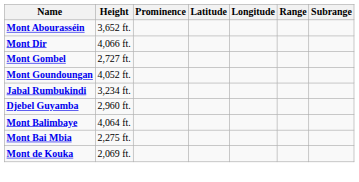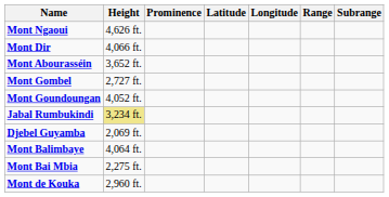 <table class="wikitable sortable">
 <tr>
 <th>Name</th>
 <th>Height</th>
 <th>Prominence</th>
 <th>Latitude</th>
 <th>Longitude</th>
 <th>Range</th>
 <th>Subrange</th>
 </tr>
 <tr>
-<td><strong><a href='#'>Mont Abourasséin</a></strong></td>
-<td>3,652 ft.</td>
+<td><strong><a href='#'>Mont Ngaoui</a></strong></td>
+<td>4,626 ft.</td>
 <td></td>
 <td></td>
 <td></td>
 <td></td>
 <td></td>
 </tr>
 <tr>
 <td><strong><a href='#'>Mont Dir</a></strong></td>
 <td>4,066 ft.</td>
+<td></td>
+<td></td>
+<td></td>
+<td></td>
+<td></td>
+</tr>
+<tr>
+<td><strong><a href='#'>Mont Abourasséin</a></strong></td>
+<td>3,652 ft.</td>
 <td></td>
 <td></td>
 <td></td>
 <td></td>
 <td></td>
 </tr>
 <tr>
 <td><strong><a href='#'>Mont Gombel</a></strong></td>
 <td>2,727 ft.</td>
 <td></td>
 <td></td>
 <td></td>
 <td></td>
 <td></td>
 </tr>
 <tr>
 <td><strong><a href='#'>Mont Goundoungan</a></strong></td>
 <td>4,052 ft.</td>
 <td></td>
 <td></td>
 <td></td>
 <td></td>
 <td></td>
 </tr>
 <tr>
 <td><strong><a href='#'>Jabal Rumbukindi</a></strong></td>
-<td>3,234 ft.</td>
+<td style="background: khaki;">3,234 ft.</td>
 <td></td>
 <td></td>
 <td></td>
 <td></td>
 <td></td>
 </tr>
 <tr>
 <td><strong><a href='#'>Djebel Guyamba</a></strong></td>
-<td>2,960 ft.</td>
+<td>2,069 ft.</td>
 <td></td>
 <td></td>
 <td></td>
 <td></td>
 <td></td>
 </tr>
 <tr>
 <td><strong><a href='#'>Mont Balimbaye</a></strong></td>
 <td>4,064 ft.</td>
 <td></td>
 <td></td>
 <td></td>
 <td></td>
 <td></td>
 </tr>
 <tr>
 <td><strong><a href='#'>Mont Bai Mbia</a></strong></td>
 <td>2,275 ft.</td>
 <td></td>
 <td></td>
 <td></td>
 <td></td>
 <td></td>
 </tr>
 <tr>
 <td><strong><a href='#'>Mont de Kouka</a></strong></td>
-<td>2,069 ft.</td>
+<td>2,960 ft.</td>
 <td></td>
 <td></td>
 <td></td>
 <td></td>
 <td></td>
 </tr>
 </table>
